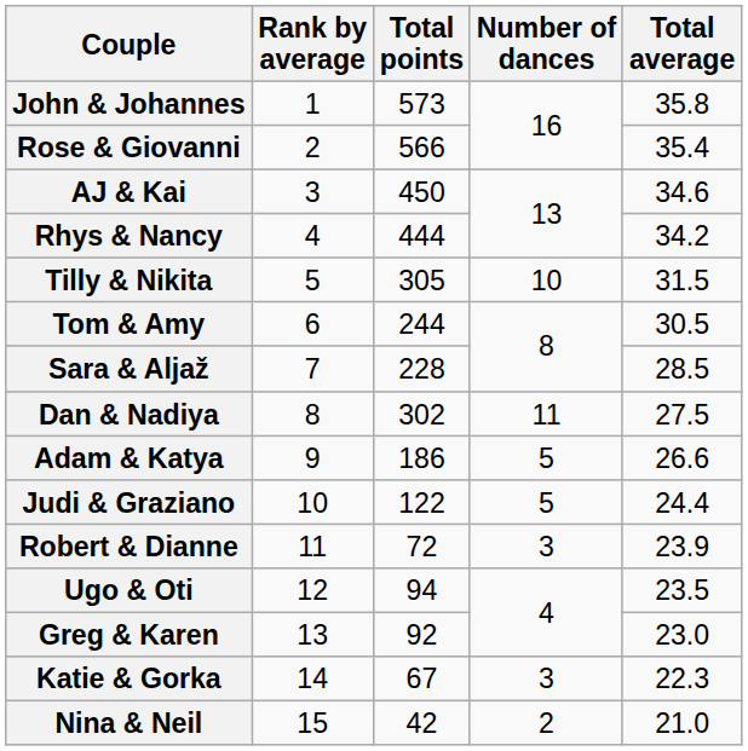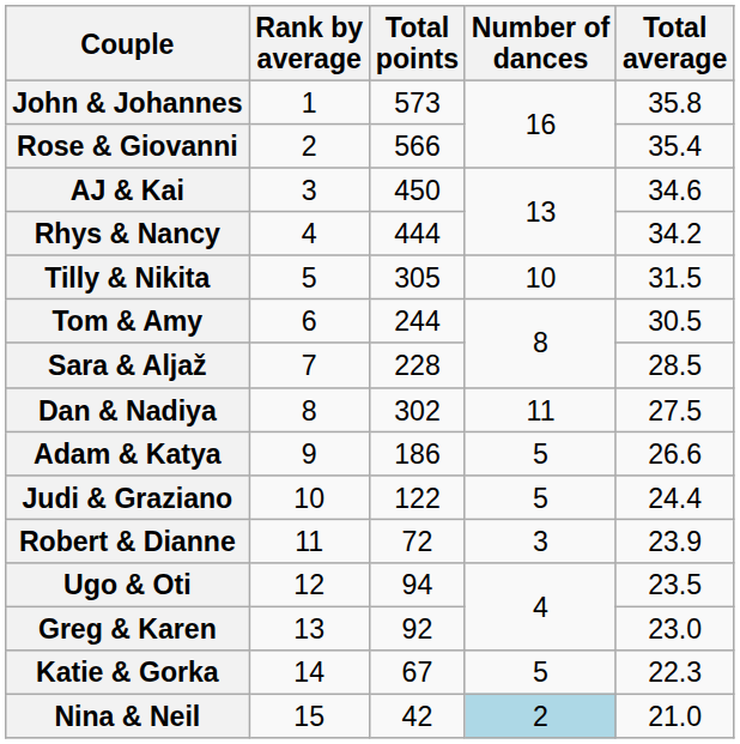 <table class="wikitable sortable" style="text-align:center; font-size:95%">
 <tr>
 <th scope="col">Couple</th>
 <th scope="col">Rank by<br>average</th>
 <th scope="col">Total<br>points</th>
 <th scope="col">Number of<br>dances</th>
 <th scope="col">Total<br>average</th>
 </tr>
 <tr>
 <th scope="row">John & Johannes</th>
 <td>1</td>
 <td>573</td>
 <td rowspan="2">16</td>
 <td>35.8</td>
 </tr>
 <tr>
 <th scope="row">Rose & Giovanni</th>
 <td>2</td>
 <td>566</td>
 <td>35.4</td>
 </tr>
 <tr>
 <th scope="row">AJ & Kai</th>
 <td>3</td>
 <td>450</td>
 <td rowspan="2">13</td>
 <td>34.6</td>
 </tr>
 <tr>
 <th scope="row">Rhys & Nancy</th>
 <td>4</td>
 <td>444</td>
 <td>34.2</td>
 </tr>
 <tr>
 <th scope="row">Tilly & Nikita</th>
 <td>5</td>
 <td>305</td>
 <td>10</td>
 <td>31.5</td>
 </tr>
 <tr>
 <th scope="row">Tom & Amy</th>
 <td>6</td>
 <td>244</td>
 <td rowspan="2">8</td>
 <td>30.5</td>
 </tr>
 <tr>
 <th scope="row">Sara & Aljaž</th>
 <td>7</td>
 <td>228</td>
 <td>28.5</td>
 </tr>
 <tr>
 <th scope="row">Dan & Nadiya</th>
 <td>8</td>
 <td>302</td>
 <td>11</td>
 <td>27.5</td>
 </tr>
 <tr>
 <th scope="row">Adam & Katya</th>
 <td>9</td>
 <td>186</td>
 <td>5</td>
 <td>26.6</td>
 </tr>
 <tr>
 <th scope="row">Judi & Graziano</th>
 <td>10</td>
 <td>122</td>
 <td>5</td>
 <td>24.4</td>
 </tr>
 <tr>
 <th scope="row">Robert & Dianne</th>
 <td>11</td>
 <td>72</td>
 <td>3</td>
 <td>23.9</td>
 </tr>
 <tr>
 <th scope="row">Ugo & Oti</th>
 <td>12</td>
 <td>94</td>
 <td rowspan="2">4</td>
 <td>23.5</td>
 </tr>
 <tr>
 <th scope="row">Greg & Karen</th>
 <td>13</td>
 <td>92</td>
 <td>23.0</td>
 </tr>
 <tr>
 <th scope="row">Katie & Gorka</th>
 <td>14</td>
 <td>67</td>
-<td>3</td>
+<td>5</td>
 <td>22.3</td>
 </tr>
 <tr>
 <th scope="row">Nina & Neil</th>
 <td>15</td>
 <td>42</td>
-<td>2</td>
+<td style="background: lightblue;">2</td>
 <td>21.0</td>
 </tr>
 </table>
